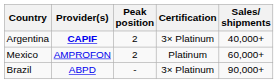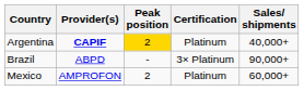 <table class="wikitable">
 <tr>
 <th align="left">Country</th>
 <th align="left">Provider(s)</th>
 <th style="text-align:center;">Peak<br>position</th>
 <th style="text-align:center;">Certification</th>
 <th style="text-align:center;">Sales/<br>shipments</th>
 </tr>
 <tr>
 <td align="left">Argentina</td>
 <td style="text-align:center;"><strong><a href='#'>CAPIF</a></strong></td>
-<td style="text-align:center;">2</td>
+<td style="background: gold; text-align:center;">2</td>
+<td style="text-align:center;">Platinum</td>
+<td style="text-align:center;">40,000+</td>
+</tr>
+<tr>
+<td align="left">Brazil</td>
+<td style="text-align:center;"><a href='#'>ABPD</a></td>
+<td style="text-align:center;">-</td>
 <td style="text-align:center;">3× Platinum</td>
-<td style="text-align:center;">40,000+</td>
+<td style="text-align:center;">90,000+</td>
 </tr>
 <tr>
 <td align="left">Mexico</td>
 <td style="text-align:center;"><a href='#'>AMPROFON</a></td>
 <td style="text-align:center;">2</td>
 <td style="text-align:center;">Platinum</td>
 <td style="text-align:center;">60,000+</td>
 </tr>
-<tr>
-<td align="left">Brazil</td>
-<td style="text-align:center;"><a href='#'>ABPD</a></td>
-<td style="text-align:center;">-</td>
-<td style="text-align:center;">3× Platinum</td>
-<td style="text-align:center;">90,000+</td>
-</tr>
 </table>
